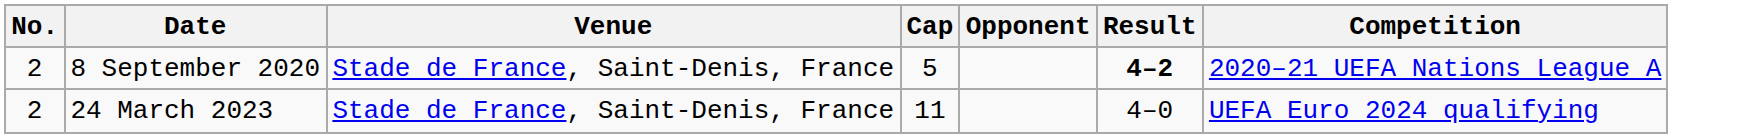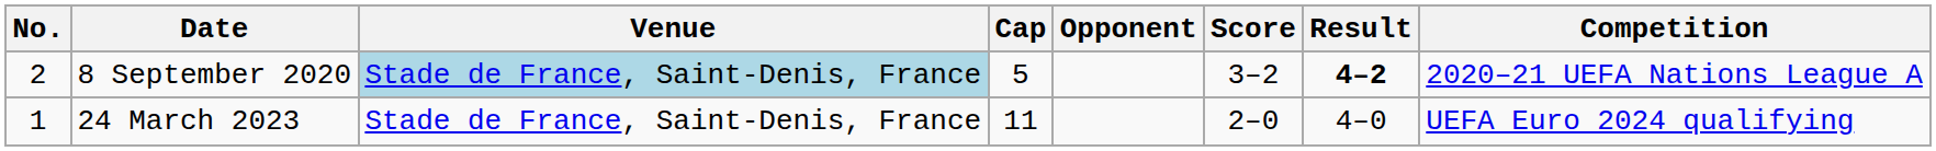 <table class="wikitable">
 <tr>
 <th>No.</th>
 <th>Date</th>
 <th>Venue</th>
 <th>Cap</th>
 <th>Opponent</th>
+<th>Score</th>
 <th>Result</th>
 <th>Competition</th>
 </tr>
 <tr>
 <td align=center>2</td>
 <td>8 September 2020</td>
-<td><a href='#'>Stade de France</a>, Saint-Denis, France</td>
+<td style="background: lightblue;"><a href='#'>Stade de France</a>, Saint-Denis, France</td>
 <td align=center>5</td>
 <td></td>
+<td align=center>3–2</td>
 <td align=center><strong>4–2</strong></td>
 <td><a href='#'>2020–21 UEFA Nations League A</a></td>
 </tr>
 <tr>
-<td align=center>2</td>
+<td align=center>1</td>
 <td>24 March 2023</td>
 <td><a href='#'>Stade de France</a>, Saint-Denis, France</td>
 <td align=center>11</td>
 <td></td>
+<td align=center>2–0</td>
 <td align=center>4–0</td>
 <td><a href='#'>UEFA Euro 2024 qualifying</a></td>
 </tr>
 </table>
